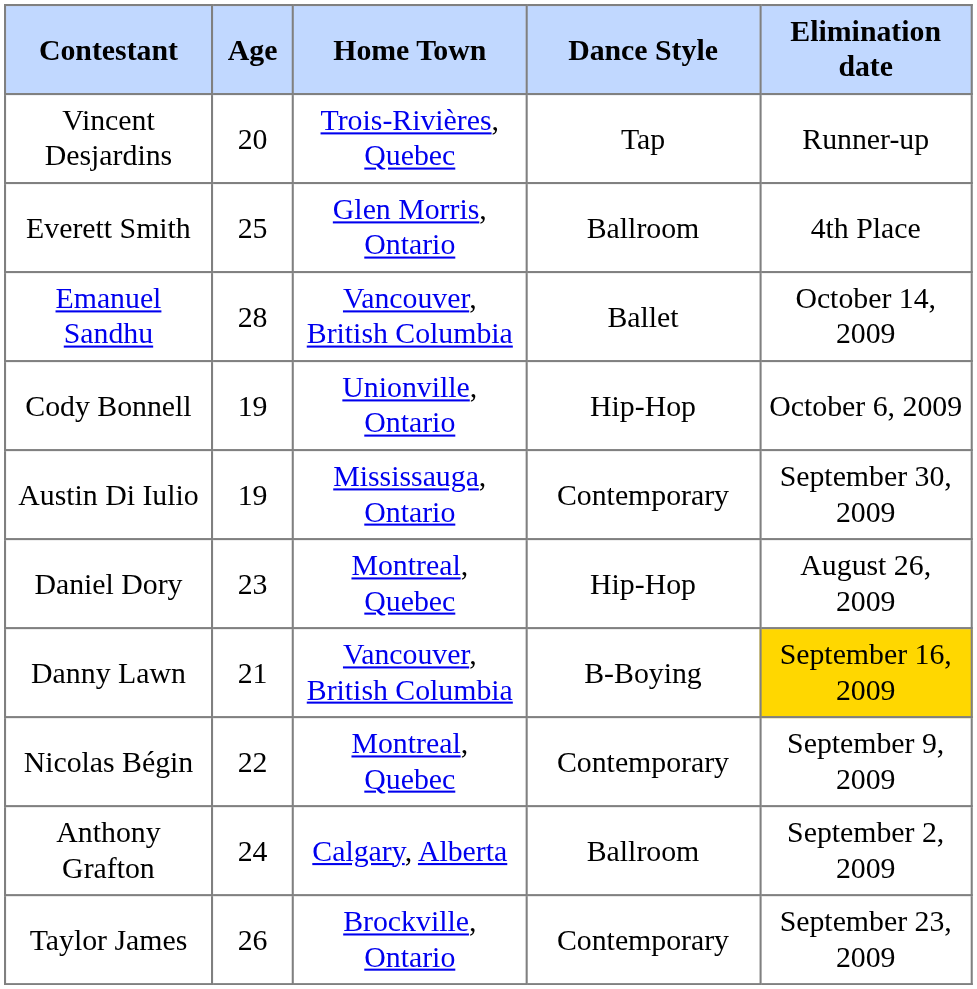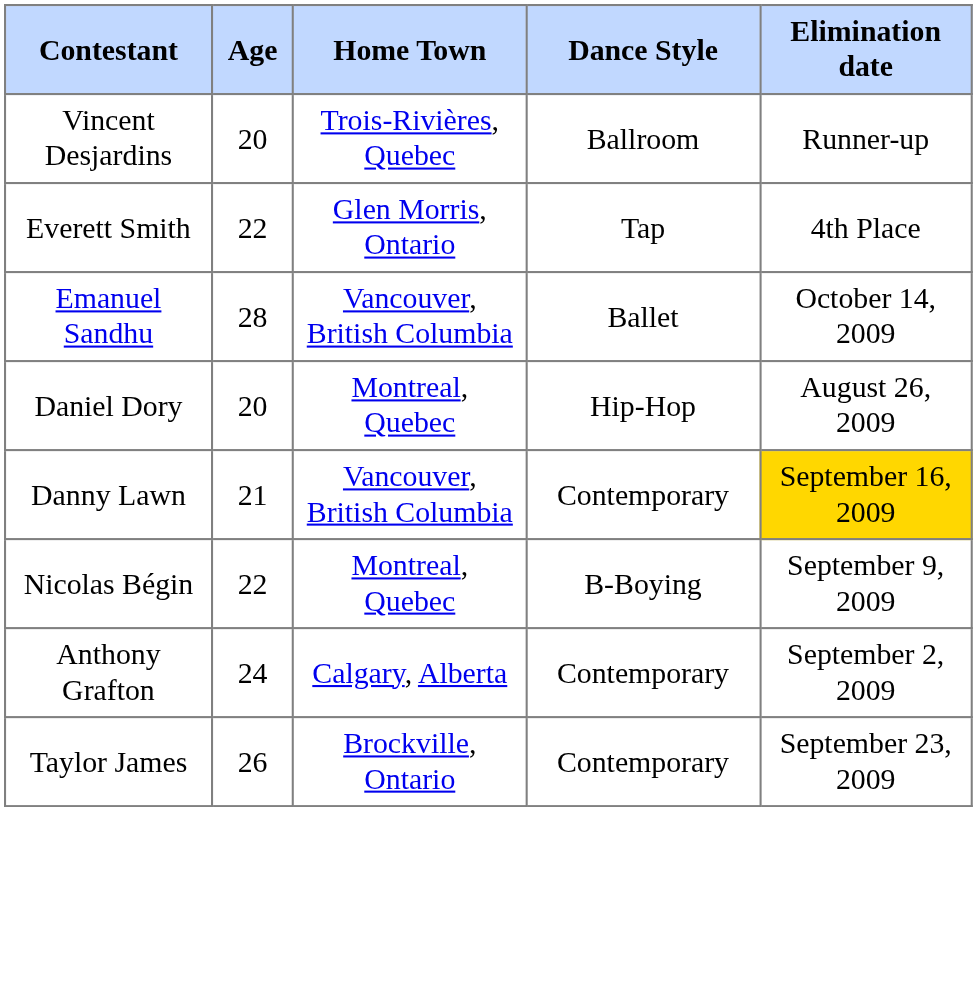 <table border="1" cellpadding="4" cellspacing="0" style="text-align:center; font-size:90%; border-collapse:collapse;" width=75%>
 <tr style="background:#C1D8FF;">
 <th width=15%>Contestant</th>
 <th width=4%; align=center>Age</th>
 <th width=18%>Home Town</th>
 <th width=13%>Dance Style</th>
 <th width=13%>Elimination date</th>
 </tr>
 <tr>
 <td>Vincent Desjardins</td>
 <td>20</td>
 <td><a href='#'>Trois-Rivières</a>, <a href='#'>Quebec</a></td>
-<td>Tap</td>
+<td>Ballroom</td>
 <td>Runner-up</td>
 </tr>
 <tr>
 <td>Everett Smith</td>
-<td>25</td>
+<td>22</td>
 <td><a href='#'>Glen Morris</a>, <a href='#'>Ontario</a></td>
-<td>Ballroom</td>
+<td>Tap</td>
 <td>4th Place</td>
 </tr>
 <tr>
 <td><a href='#'>Emanuel Sandhu</a></td>
 <td>28</td>
 <td><a href='#'>Vancouver</a>, <a href='#'>British Columbia</a></td>
 <td>Ballet</td>
 <td>October 14, 2009</td>
 </tr>
 <tr>
-<td>Cody Bonnell</td>
-<td>19</td>
-<td><a href='#'>Unionville</a>, <a href='#'>Ontario</a></td>
-<td>Hip-Hop</td>
-<td>October 6, 2009</td>
-</tr>
-<tr>
-<td>Austin Di Iulio</td>
-<td>19</td>
-<td><a href='#'>Mississauga</a>, <a href='#'>Ontario</a></td>
-<td>Contemporary</td>
-<td>September 30, 2009</td>
-</tr>
-<tr>
 <td>Daniel Dory</td>
-<td>23</td>
+<td>20</td>
 <td><a href='#'>Montreal</a>, <a href='#'>Quebec</a></td>
 <td>Hip-Hop</td>
 <td>August 26, 2009</td>
 </tr>
 <tr>
 <td>Danny Lawn</td>
 <td>21</td>
 <td><a href='#'>Vancouver</a>, <a href='#'>British Columbia</a></td>
-<td>B-Boying</td>
+<td>Contemporary</td>
 <td style="background: gold;">September 16, 2009</td>
 </tr>
 <tr>
 <td>Nicolas Bégin</td>
 <td>22</td>
 <td><a href='#'>Montreal</a>, <a href='#'>Quebec</a></td>
-<td>Contemporary</td>
+<td>B-Boying</td>
 <td>September 9, 2009</td>
 </tr>
 <tr>
 <td>Anthony Grafton</td>
 <td>24</td>
 <td><a href='#'>Calgary</a>, <a href='#'>Alberta</a></td>
-<td>Ballroom</td>
+<td>Contemporary</td>
 <td>September 2, 2009</td>
 </tr>
 <tr>
 <td>Taylor James</td>
 <td>26</td>
 <td><a href='#'>Brockville</a>, <a href='#'>Ontario</a></td>
 <td>Contemporary</td>
 <td>September 23, 2009</td>
 </tr>
 </table>
